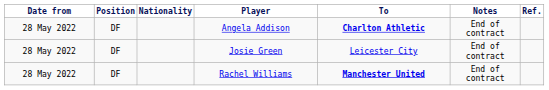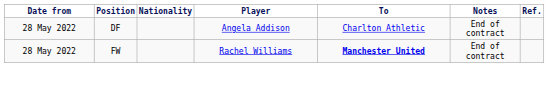 <table class="wikitable" style="text-align:center">
 <tr>
 <th style="background:#FFFFFF; color:#081159; width:145px;">Date from</th>
 <th style="background:#FFFFFF; color:#081159; width:50px;">Position</th>
 <th style="background:#FFFFFF; color:#081159; width:50px;">Nationality</th>
 <th style="background:#FFFFFF; color:#081159; width:200px;">Player</th>
 <th style="background:#FFFFFF; color:#081159; width:215px;">To</th>
 <th style="background:#FFFFFF; color:#081159; width:110px;">Notes</th>
 <th style="background:#FFFFFF; color:#081159; width:30px;">Ref.</th>
 </tr>
 <tr>
 <td>28 May 2022</td>
 <td>DF</td>
 <td></td>
 <td><a href='#'>Angela Addison</a></td>
-<td><strong> <a href='#'>Charlton Athletic</a></strong></td>
+<td> <a href='#'>Charlton Athletic</a></td>
 <td>End of contract</td>
 <td></td>
 </tr>
 <tr>
 <td>28 May 2022</td>
-<td>DF</td>
-<td></td>
-<td><a href='#'>Josie Green</a></td>
-<td> <a href='#'>Leicester City</a></td>
-<td>End of contract</td>
-<td></td>
-</tr>
-<tr>
-<td>28 May 2022</td>
-<td>DF</td>
+<td>FW</td>
 <td></td>
 <td><a href='#'>Rachel Williams</a></td>
 <td><strong> <a href='#'>Manchester United</a></strong></td>
 <td>End of contract</td>
 <td></td>
 </tr>
 </table>
